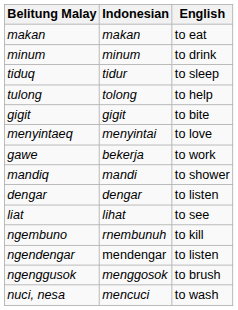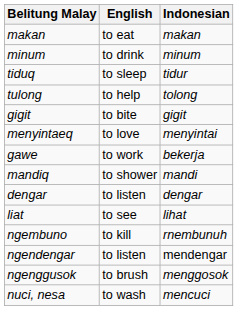 <table class="wikitable">
 <tr>
 <th>Belitung Malay</th>
+<th>English</th>
 <th>Indonesian</th>
-<th>English</th>
 </tr>
 <tr>
 <td><em>makan</em></td>
+<td>to eat</td>
 <td><em>makan</em></td>
-<td>to eat</td>
 </tr>
 <tr>
 <td><em>minum</em></td>
+<td>to drink</td>
 <td><em>minum</em></td>
-<td>to drink</td>
 </tr>
 <tr>
 <td><em>tiduq</em></td>
+<td>to sleep</td>
 <td><em>tidur</em></td>
-<td>to sleep</td>
 </tr>
 <tr>
 <td><em>tulong</em></td>
+<td>to help</td>
 <td><em>tolong</em></td>
-<td>to help</td>
 </tr>
 <tr>
 <td><em>gigit</em></td>
+<td>to bite</td>
 <td><em>gigit</em></td>
-<td>to bite</td>
 </tr>
 <tr>
 <td><em>menyintaeq</em></td>
+<td>to love</td>
 <td><em>menyintai</em></td>
-<td>to love</td>
 </tr>
 <tr>
 <td><em>gawe</em></td>
+<td>to work</td>
 <td><em>bekerja</em></td>
-<td>to work</td>
 </tr>
 <tr>
 <td><em>mandiq</em></td>
+<td>to shower</td>
 <td><em>mandi</em></td>
-<td>to shower</td>
 </tr>
 <tr>
 <td><em>dengar</em></td>
+<td>to listen</td>
 <td><em>dengar</em></td>
-<td>to listen</td>
 </tr>
 <tr>
 <td><em>liat</em></td>
+<td>to see</td>
 <td><em>lihat</em></td>
-<td>to see</td>
 </tr>
 <tr>
 <td><em>ngembuno</em></td>
+<td>to kill</td>
 <td><em>rnembunuh</em></td>
-<td>to kill</td>
 </tr>
 <tr>
 <td><em>ngendengar</em></td>
+<td>to listen</td>
 <td>mendengar</td>
-<td>to listen</td>
 </tr>
 <tr>
 <td><em>ngenggusok</em></td>
+<td>to brush</td>
 <td><em>menggosok</em></td>
-<td>to brush</td>
 </tr>
 <tr>
 <td><em>nuci, nesa</em></td>
+<td>to wash</td>
 <td><em>mencuci</em></td>
-<td>to wash</td>
 </tr>
 </table>
